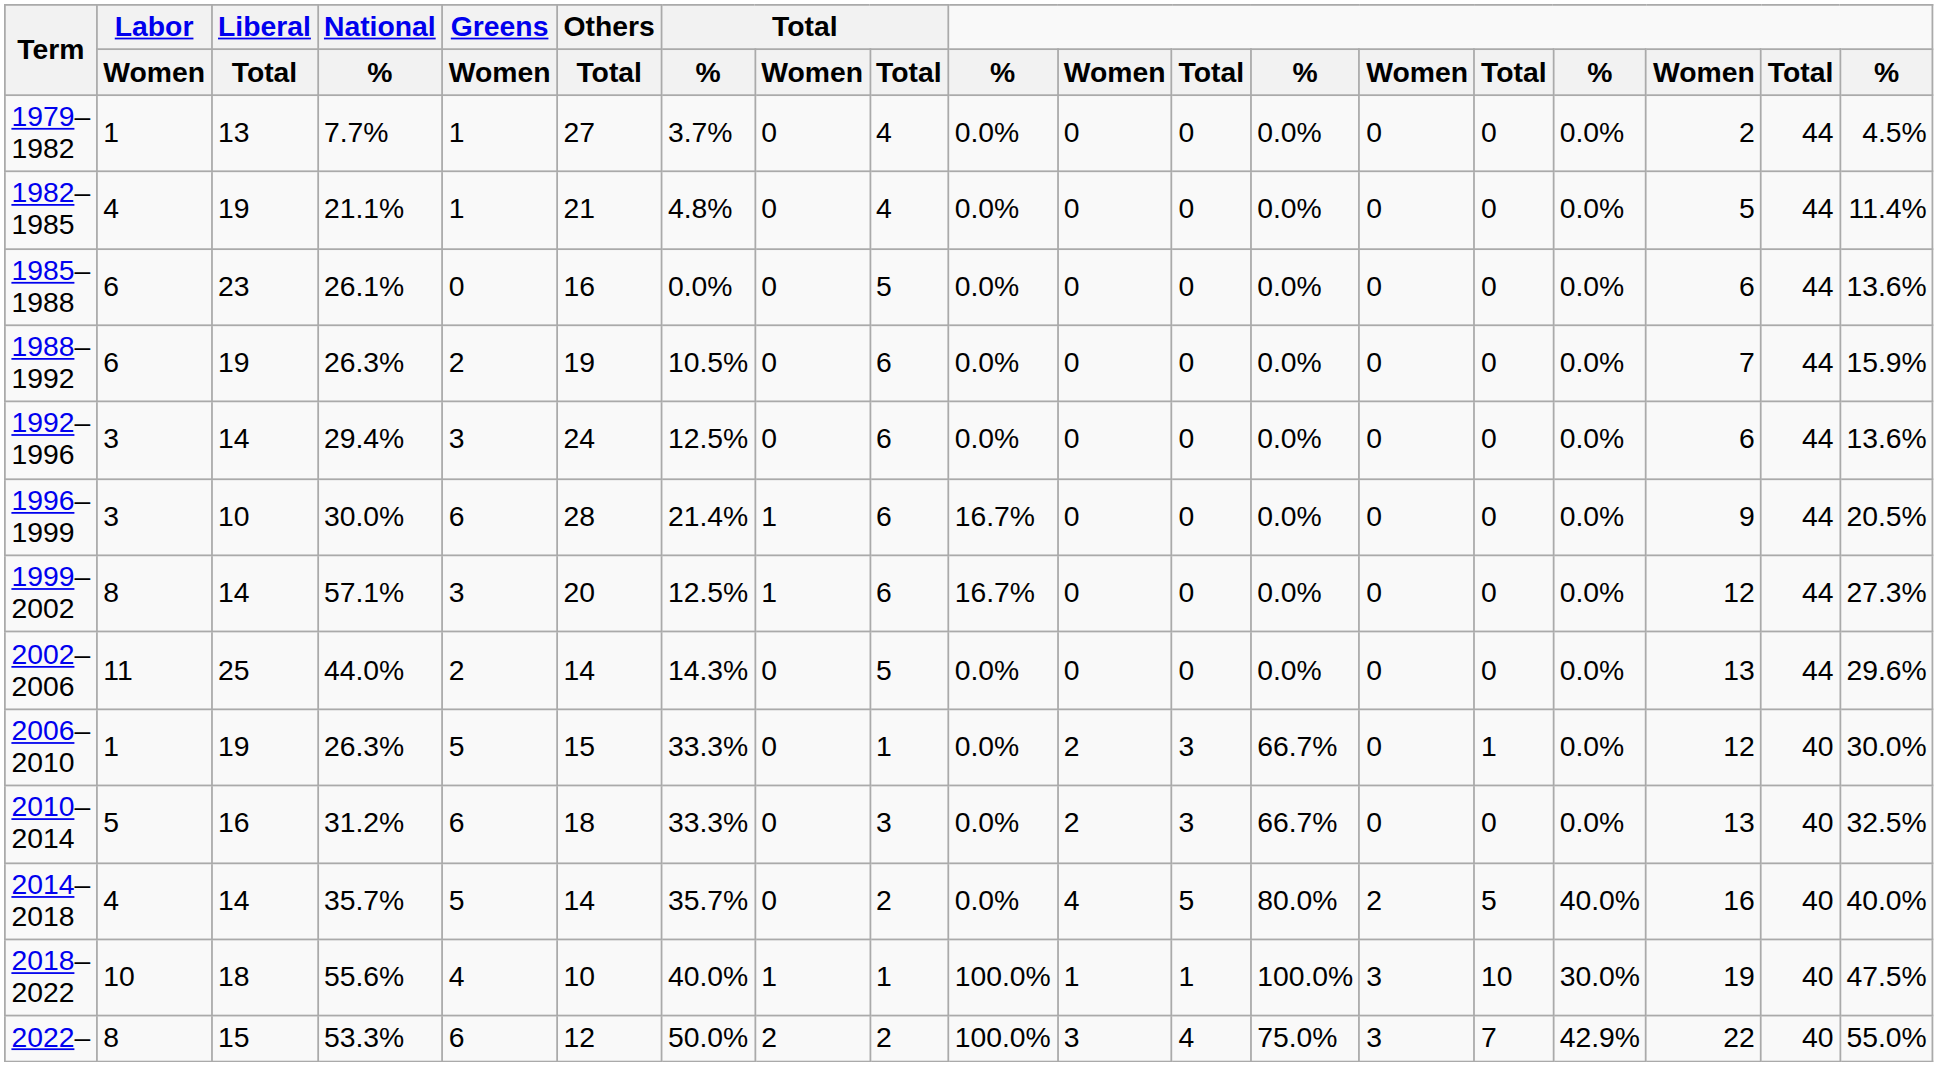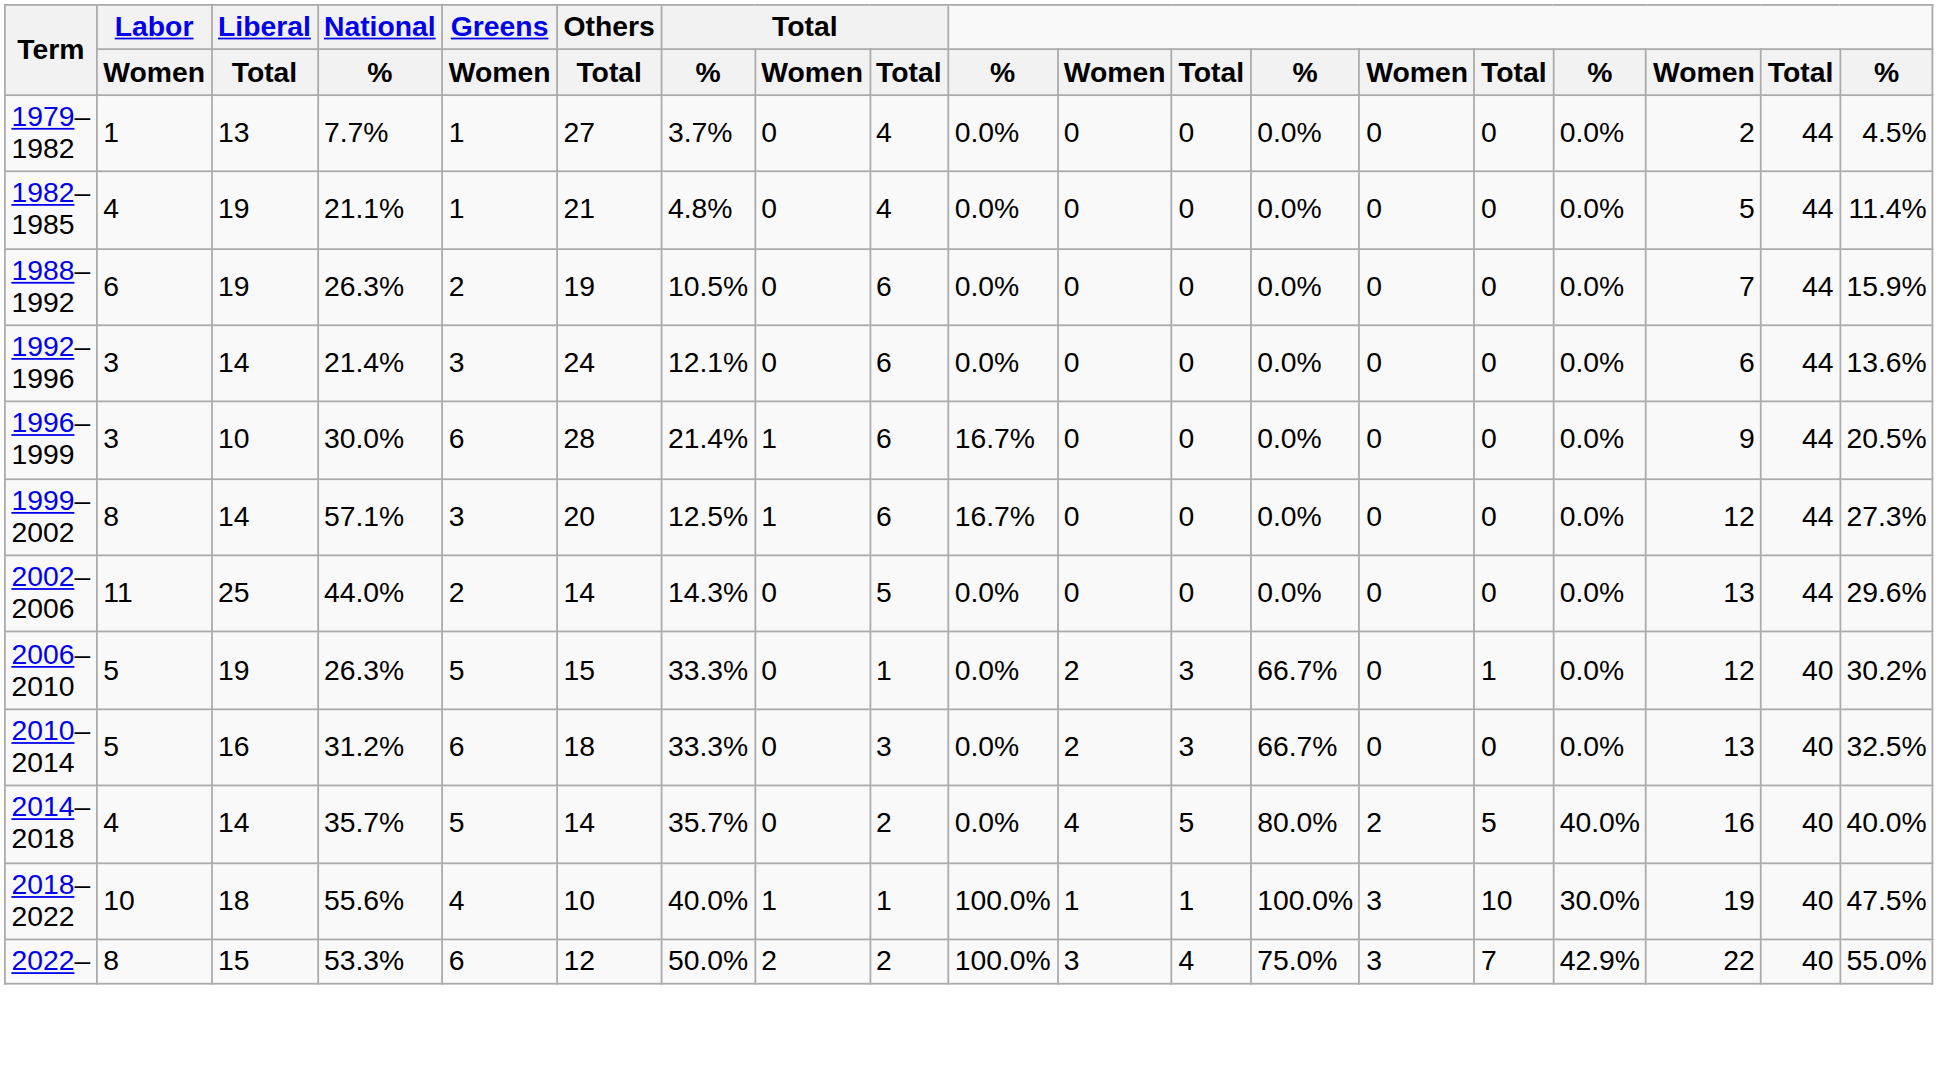 <table class="wikitable">
 <tr>
 <th rowspan=2>Term</th>
 <th><a href='#'>Labor</a></th>
 <th><a href='#'>Liberal</a></th>
 <th><a href='#'>National</a></th>
 <th><a href='#'>Greens</a></th>
 <th>Others</th>
 <th colspan=3>Total</th>
 </tr>
 <tr>
 <th>Women</th>
 <th>Total</th>
 <th>%</th>
 <th>Women</th>
 <th>Total</th>
 <th>%</th>
 <th>Women</th>
 <th>Total</th>
 <th>%</th>
 <th>Women</th>
 <th>Total</th>
 <th>%</th>
 <th>Women</th>
 <th>Total</th>
 <th>%</th>
 <th>Women</th>
 <th>Total</th>
 <th>%</th>
 </tr>
 <tr>
 <td><a href='#'>1979</a>–1982</td>
 <td>1</td>
 <td>13</td>
 <td>7.7%</td>
 <td>1</td>
 <td>27</td>
 <td>3.7%</td>
 <td>0</td>
 <td>4</td>
 <td>0.0%</td>
 <td>0</td>
 <td>0</td>
 <td>0.0%</td>
 <td>0</td>
 <td>0</td>
 <td>0.0%</td>
 <td align=right>2</td>
 <td align=right>44</td>
 <td align=right>4.5%</td>
 </tr>
 <tr>
 <td><a href='#'>1982</a>–1985</td>
 <td>4</td>
 <td>19</td>
 <td>21.1%</td>
 <td>1</td>
 <td>21</td>
 <td>4.8%</td>
 <td>0</td>
 <td>4</td>
 <td>0.0%</td>
 <td>0</td>
 <td>0</td>
 <td>0.0%</td>
 <td>0</td>
 <td>0</td>
 <td>0.0%</td>
 <td align=right>5</td>
 <td align=right>44</td>
 <td align=right>11.4%</td>
 </tr>
 <tr>
-<td><a href='#'>1985</a>–1988</td>
-<td>6</td>
-<td>23</td>
-<td>26.1%</td>
-<td>0</td>
-<td>16</td>
-<td>0.0%</td>
-<td>0</td>
-<td>5</td>
-<td>0.0%</td>
-<td>0</td>
-<td>0</td>
-<td>0.0%</td>
-<td>0</td>
-<td>0</td>
-<td>0.0%</td>
-<td align=right>6</td>
-<td align=right>44</td>
-<td align=right>13.6%</td>
-</tr>
-<tr>
 <td><a href='#'>1988</a>–1992</td>
 <td>6</td>
 <td>19</td>
 <td>26.3%</td>
 <td>2</td>
 <td>19</td>
 <td>10.5%</td>
 <td>0</td>
 <td>6</td>
 <td>0.0%</td>
 <td>0</td>
 <td>0</td>
 <td>0.0%</td>
 <td>0</td>
 <td>0</td>
 <td>0.0%</td>
 <td align=right>7</td>
 <td align=right>44</td>
 <td align=right>15.9%</td>
 </tr>
 <tr>
 <td><a href='#'>1992</a>–1996</td>
 <td>3</td>
 <td>14</td>
-<td>29.4%</td>
+<td>21.4%</td>
 <td>3</td>
 <td>24</td>
-<td>12.5%</td>
+<td>12.1%</td>
 <td>0</td>
 <td>6</td>
 <td>0.0%</td>
 <td>0</td>
 <td>0</td>
 <td>0.0%</td>
 <td>0</td>
 <td>0</td>
 <td>0.0%</td>
 <td align=right>6</td>
 <td align=right>44</td>
 <td align=right>13.6%</td>
 </tr>
 <tr>
 <td><a href='#'>1996</a>–1999</td>
 <td>3</td>
 <td>10</td>
 <td>30.0%</td>
 <td>6</td>
 <td>28</td>
 <td>21.4%</td>
 <td>1</td>
 <td>6</td>
 <td>16.7%</td>
 <td>0</td>
 <td>0</td>
 <td>0.0%</td>
 <td>0</td>
 <td>0</td>
 <td>0.0%</td>
 <td align=right>9</td>
 <td align=right>44</td>
 <td align=right>20.5%</td>
 </tr>
 <tr>
 <td><a href='#'>1999</a>–2002</td>
 <td>8</td>
 <td>14</td>
 <td>57.1%</td>
 <td>3</td>
 <td>20</td>
 <td>12.5%</td>
 <td>1</td>
 <td>6</td>
 <td>16.7%</td>
 <td>0</td>
 <td>0</td>
 <td>0.0%</td>
 <td>0</td>
 <td>0</td>
 <td>0.0%</td>
 <td align=right>12</td>
 <td align=right>44</td>
 <td align=right>27.3%</td>
 </tr>
 <tr>
 <td><a href='#'>2002</a>–2006</td>
 <td>11</td>
 <td>25</td>
 <td>44.0%</td>
 <td>2</td>
 <td>14</td>
 <td>14.3%</td>
 <td>0</td>
 <td>5</td>
 <td>0.0%</td>
 <td>0</td>
 <td>0</td>
 <td>0.0%</td>
 <td>0</td>
 <td>0</td>
 <td>0.0%</td>
 <td align=right>13</td>
 <td align=right>44</td>
 <td align=right>29.6%</td>
 </tr>
 <tr>
 <td><a href='#'>2006</a>–2010</td>
-<td>1</td>
+<td>5</td>
 <td>19</td>
 <td>26.3%</td>
 <td>5</td>
 <td>15</td>
 <td>33.3%</td>
 <td>0</td>
 <td>1</td>
 <td>0.0%</td>
 <td>2</td>
 <td>3</td>
 <td>66.7%</td>
 <td>0</td>
 <td>1</td>
 <td>0.0%</td>
 <td align=right>12</td>
 <td align=right>40</td>
-<td align=right>30.0%</td>
+<td align=right>30.2%</td>
 </tr>
 <tr>
 <td><a href='#'>2010</a>–2014</td>
 <td>5</td>
 <td>16</td>
 <td>31.2%</td>
 <td>6</td>
 <td>18</td>
 <td>33.3%</td>
 <td>0</td>
 <td>3</td>
 <td>0.0%</td>
 <td>2</td>
 <td>3</td>
 <td>66.7%</td>
 <td>0</td>
 <td>0</td>
 <td>0.0%</td>
 <td align=right>13</td>
 <td align=right>40</td>
 <td align=right>32.5%</td>
 </tr>
 <tr>
 <td><a href='#'>2014</a>–2018</td>
 <td>4</td>
 <td>14</td>
 <td>35.7%</td>
 <td>5</td>
 <td>14</td>
 <td>35.7%</td>
 <td>0</td>
 <td>2</td>
 <td>0.0%</td>
 <td>4</td>
 <td>5</td>
 <td>80.0%</td>
 <td>2</td>
 <td>5</td>
 <td>40.0%</td>
 <td align=right>16</td>
 <td align=right>40</td>
 <td align=right>40.0%</td>
 </tr>
 <tr>
 <td><a href='#'>2018</a>–2022</td>
 <td>10</td>
 <td>18</td>
 <td>55.6%</td>
 <td>4</td>
 <td>10</td>
 <td>40.0%</td>
 <td>1</td>
 <td>1</td>
 <td>100.0%</td>
 <td>1</td>
 <td>1</td>
 <td>100.0%</td>
 <td>3</td>
 <td>10</td>
 <td>30.0%</td>
 <td align=right>19</td>
 <td align=right>40</td>
 <td align=right>47.5%</td>
 </tr>
 <tr>
 <td><a href='#'>2022</a>–</td>
 <td>8</td>
 <td>15</td>
 <td>53.3%</td>
 <td>6</td>
 <td>12</td>
 <td>50.0%</td>
 <td>2</td>
 <td>2</td>
 <td>100.0%</td>
 <td>3</td>
 <td>4</td>
 <td>75.0%</td>
 <td>3</td>
 <td>7</td>
 <td>42.9%</td>
 <td align=right>22</td>
 <td align=right>40</td>
 <td align=right>55.0%</td>
 </tr>
 </table>
